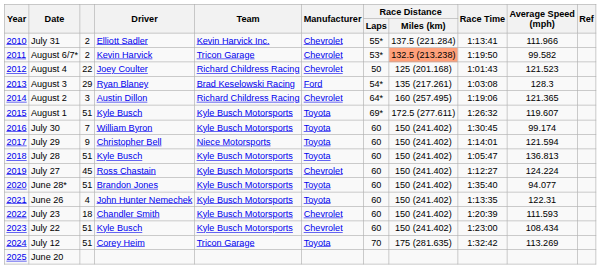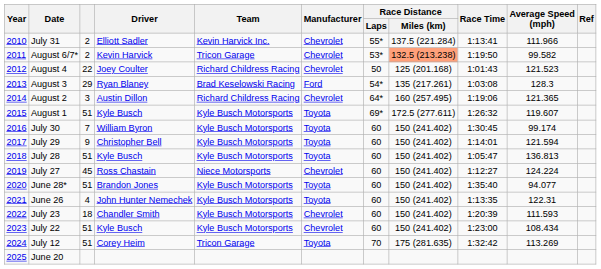 <table class="wikitable" style="font-size: 95%;">
 <tr>
 <th rowspan="2">Year</th>
 <th rowspan="2">Date</th>
 <th rowspan="2"></th>
 <th rowspan="2">Driver</th>
 <th rowspan="2">Team</th>
 <th rowspan="2">Manufacturer</th>
 <th colspan="2">Race Distance</th>
 <th rowspan="2">Race Time</th>
 <th rowspan="2">Average Speed<br>(mph)</th>
 <th rowspan="2">Ref</th>
 </tr>
 <tr>
 <th>Laps</th>
 <th>Miles (km)</th>
 </tr>
 <tr>
 <td><a href='#'>2010</a></td>
 <td>July 31</td>
 <td align="center">2</td>
 <td><a href='#'>Elliott Sadler</a></td>
 <td><a href='#'>Kevin Harvick Inc.</a></td>
 <td><a href='#'>Chevrolet</a></td>
 <td align="center">55*</td>
 <td align="center">137.5 (221.284)</td>
 <td align="center">1:13:41</td>
 <td align="center">111.966</td>
 <td align="center"></td>
 </tr>
 <tr>
 <td><a href='#'>2011</a></td>
 <td>August 6/7*</td>
 <td align="center">2</td>
 <td><a href='#'>Kevin Harvick</a></td>
 <td><a href='#'>Tricon Garage</a></td>
 <td><a href='#'>Chevrolet</a></td>
 <td align="center">53*</td>
 <td align="center" style="background: lightsalmon;">132.5 (213.238)</td>
 <td align="center">1:19:50</td>
 <td align="center">99.582</td>
 <td align="center"></td>
 </tr>
 <tr>
 <td><a href='#'>2012</a></td>
 <td>August 4</td>
 <td align="center">22</td>
 <td><a href='#'>Joey Coulter</a></td>
 <td><a href='#'>Richard Childress Racing</a></td>
 <td><a href='#'>Chevrolet</a></td>
 <td align="center">50</td>
 <td align="center">125 (201.168)</td>
 <td align="center">1:01:43</td>
 <td align="center">121.523</td>
 <td align="center"></td>
 </tr>
 <tr>
 <td><a href='#'>2013</a></td>
 <td>August 3</td>
 <td align="center">29</td>
 <td><a href='#'>Ryan Blaney</a></td>
 <td><a href='#'>Brad Keselowski Racing</a></td>
 <td><a href='#'>Ford</a></td>
 <td align="center">54*</td>
 <td align="center">135 (217.261)</td>
 <td align="center">1:03:08</td>
 <td align="center">128.3</td>
 <td align="center"></td>
 </tr>
 <tr>
 <td><a href='#'>2014</a></td>
 <td>August 2</td>
 <td align="center">3</td>
 <td><a href='#'>Austin Dillon</a></td>
 <td><a href='#'>Richard Childress Racing</a></td>
 <td><a href='#'>Chevrolet</a></td>
 <td align="center">64*</td>
 <td align="center">160 (257.495)</td>
 <td align="center">1:19:06</td>
 <td align="center">121.365</td>
 <td align="center"></td>
 </tr>
 <tr>
 <td><a href='#'>2015</a></td>
 <td>August 1</td>
 <td align="center">51</td>
 <td><a href='#'>Kyle Busch</a></td>
 <td><a href='#'>Kyle Busch Motorsports</a></td>
 <td><a href='#'>Toyota</a></td>
 <td align="center">69*</td>
 <td align="center">172.5 (277.611)</td>
 <td align="center">1:26:32</td>
 <td align="center">119.607</td>
 <td align="center"></td>
 </tr>
 <tr>
 <td><a href='#'>2016</a></td>
 <td>July 30</td>
 <td align="center">7</td>
 <td><a href='#'>William Byron</a></td>
 <td><a href='#'>Kyle Busch Motorsports</a></td>
 <td><a href='#'>Toyota</a></td>
 <td align="center">60</td>
 <td align="center">150 (241.402)</td>
 <td align="center">1:30:45</td>
 <td align="center">99.174</td>
 <td align="center"></td>
 </tr>
 <tr>
 <td><a href='#'>2017</a></td>
 <td>July 29</td>
 <td align="center">9</td>
 <td><a href='#'>Christopher Bell</a></td>
-<td><a href='#'>Niece Motorsports</a></td>
+<td><a href='#'>Kyle Busch Motorsports</a></td>
 <td><a href='#'>Toyota</a></td>
 <td align="center">60</td>
 <td align="center">150 (241.402)</td>
 <td align="center">1:14:01</td>
 <td align="center">121.594</td>
 <td align="center"></td>
 </tr>
 <tr>
 <td><a href='#'>2018</a></td>
 <td>July 28</td>
 <td align="center">51</td>
 <td><a href='#'>Kyle Busch</a></td>
 <td><a href='#'>Kyle Busch Motorsports</a></td>
 <td><a href='#'>Toyota</a></td>
 <td align="center">60</td>
 <td align="center">150 (241.402)</td>
 <td align="center">1:05:47</td>
 <td align="center">136.813</td>
 <td align="center"></td>
 </tr>
 <tr>
 <td><a href='#'>2019</a></td>
 <td>July 27</td>
 <td align="center">45</td>
 <td><a href='#'>Ross Chastain</a></td>
-<td><a href='#'>Kyle Busch Motorsports</a></td>
+<td><a href='#'>Niece Motorsports</a></td>
 <td><a href='#'>Chevrolet</a></td>
 <td align="center">60</td>
 <td align="center">150 (241.402)</td>
 <td align="center">1:12:27</td>
 <td align="center">124.224</td>
 <td align="center"></td>
 </tr>
 <tr>
 <td><a href='#'>2020</a></td>
 <td>June 28*</td>
 <td align="center">51</td>
 <td><a href='#'>Brandon Jones</a></td>
 <td><a href='#'>Kyle Busch Motorsports</a></td>
 <td><a href='#'>Toyota</a></td>
 <td align="center">60</td>
 <td align="center">150 (241.402)</td>
 <td align="center">1:35:40</td>
 <td align="center">94.077</td>
 <td align="center"></td>
 </tr>
 <tr>
 <td><a href='#'>2021</a></td>
 <td>June 26</td>
 <td align="center">4</td>
 <td><a href='#'>John Hunter Nemechek</a></td>
 <td><a href='#'>Kyle Busch Motorsports</a></td>
 <td><a href='#'>Toyota</a></td>
 <td align="center">60</td>
 <td align="center">150 (241.402)</td>
 <td align="center">1:13:35</td>
 <td align="center">122.31</td>
 <td align="center"></td>
 </tr>
 <tr>
 <td><a href='#'>2022</a></td>
 <td>July 23</td>
 <td align="center">18</td>
 <td><a href='#'>Chandler Smith</a></td>
 <td><a href='#'>Kyle Busch Motorsports</a></td>
 <td><a href='#'>Chevrolet</a></td>
 <td align="center">60</td>
 <td align="center">150 (241.402)</td>
 <td align="center">1:20:39</td>
 <td align="center">111.593</td>
 <td align="center"></td>
 </tr>
 <tr>
 <td><a href='#'>2023</a></td>
 <td>July 22</td>
 <td align="center">51</td>
 <td><a href='#'>Kyle Busch</a></td>
 <td><a href='#'>Kyle Busch Motorsports</a></td>
 <td><a href='#'>Chevrolet</a></td>
 <td align="center">60</td>
 <td align="center">150 (241.402)</td>
 <td align="center">1:23:00</td>
 <td align="center">108.434</td>
 <td align="center"></td>
 </tr>
 <tr>
 <td><a href='#'>2024</a></td>
 <td>July 12</td>
 <td align="center">51</td>
 <td><a href='#'>Corey Heim</a></td>
 <td><a href='#'>Tricon Garage</a></td>
 <td><a href='#'>Toyota</a></td>
 <td align="center">70</td>
 <td align="center">175 (281.635)</td>
 <td align="center">1:32:42</td>
 <td align="center">113.269</td>
 <td align="center"></td>
 </tr>
 <tr>
 <td><a href='#'>2025</a></td>
 <td>June 20</td>
 <td align="center"></td>
 <td></td>
 <td></td>
 <td></td>
 <td align="center"></td>
 <td align="center"></td>
 <td align="center"></td>
 <td align="center"></td>
 <td align="center"></td>
 </tr>
 </table>
